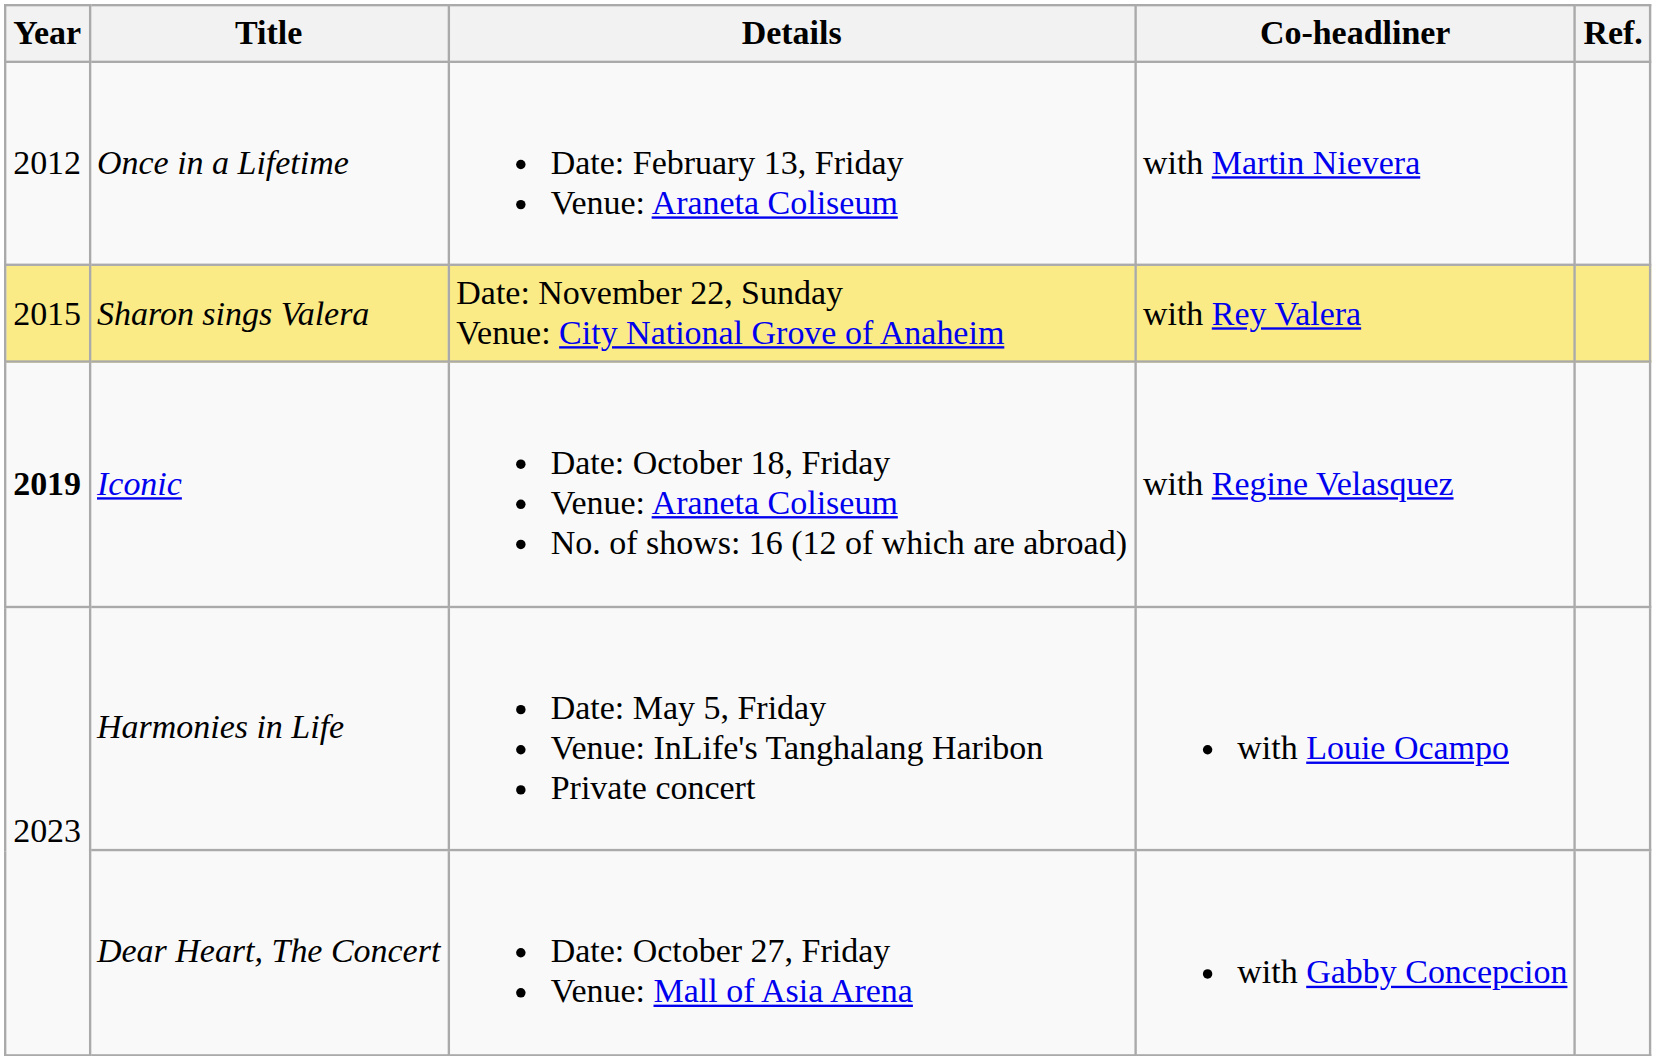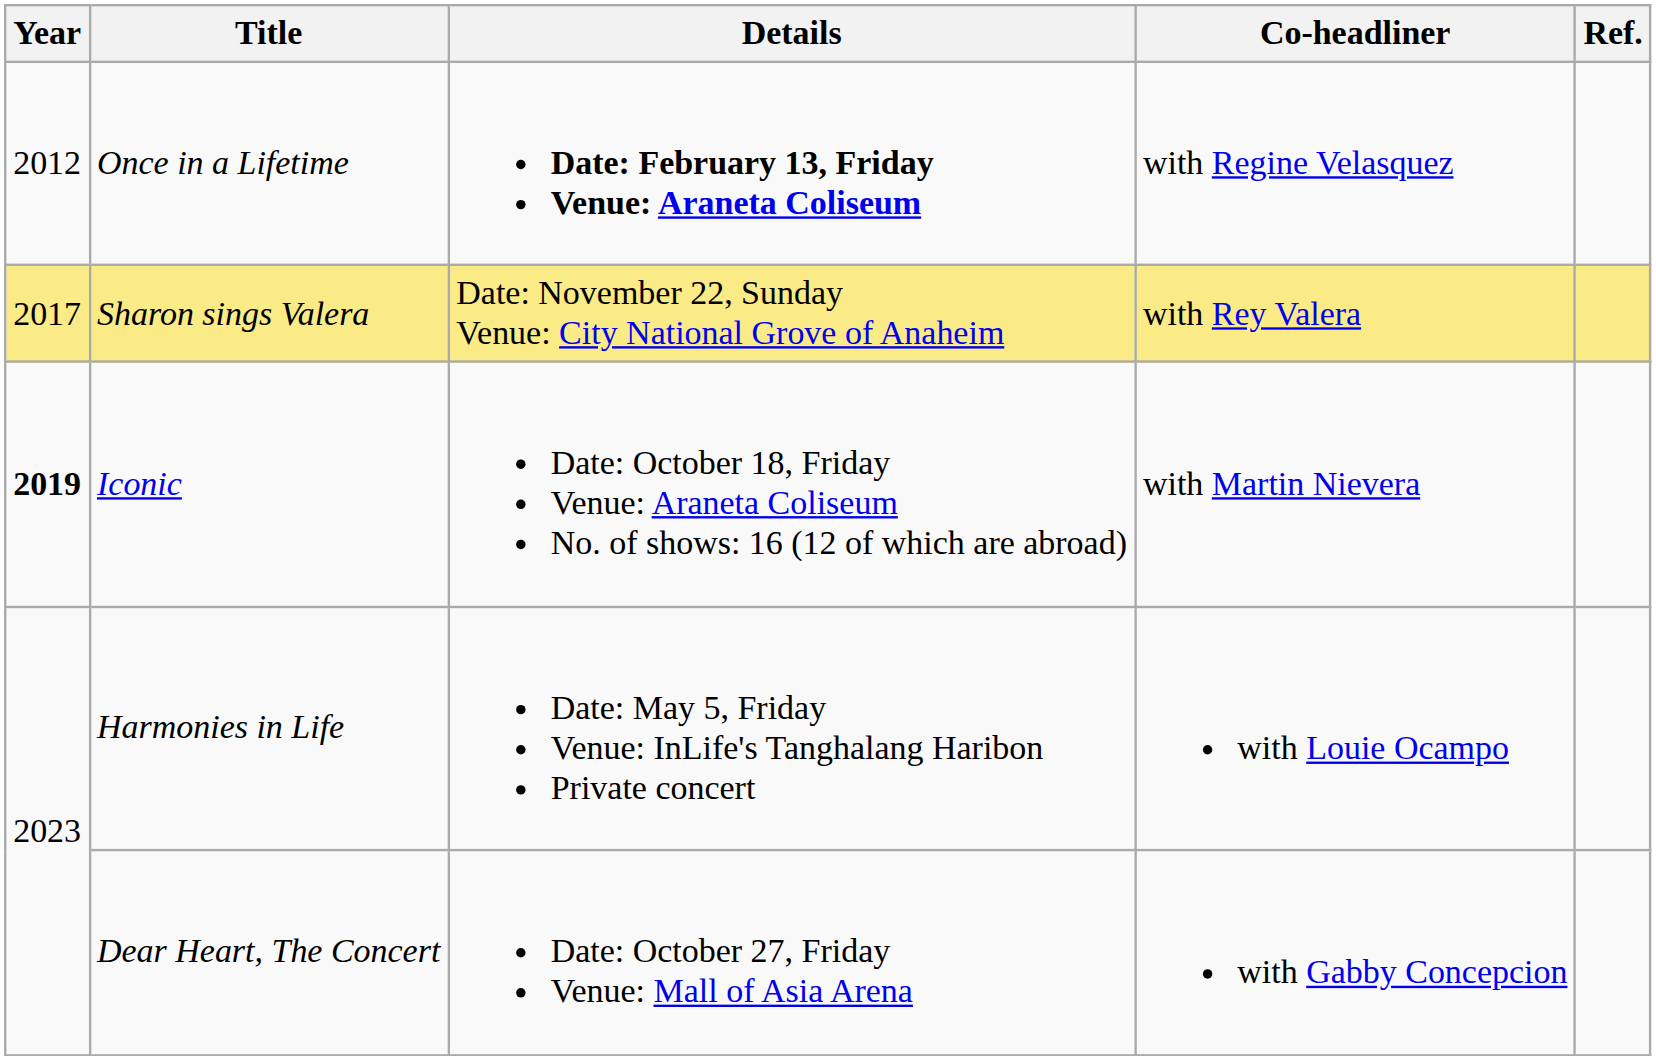 <table class="wikitable sortable" style="font-size:90%;">
 <tr>
 <th>Year</th>
 <th>Title</th>
 <th>Details</th>
 <th>Co-headliner</th>
 <th>Ref.</th>
 </tr>
 <tr>
 <td>2012</td>
 <td><em>Once in a Lifetime</em></td>
-<td><br><ul><li>Date: February 13, Friday</li><li>Venue: <a href='#'>Araneta Coliseum</a></li></ul></td>
-<td>with <a href='#'>Martin Nievera</a></td>
+<td><strong><br><ul><li>Date: February 13, Friday</li><li>Venue: <a href='#'>Araneta Coliseum</a></li></ul></strong></td>
+<td>with <a href='#'>Regine Velasquez</a></td>
 <td></td>
 </tr>
 <tr style="background:#FAEB86" scope="row">
-<td>2015</td>
+<td>2017</td>
 <td><em>Sharon sings Valera</em></td>
 <td>Date: November 22, Sunday<br>Venue: <a href='#'>City National Grove of Anaheim</a></td>
 <td>with <a href='#'>Rey Valera</a></td>
 <td></td>
 </tr>
 <tr>
 <td><strong>2019</strong></td>
 <td><em><a href='#'>Iconic</a></em></td>
 <td><br><ul><li>Date: October 18, Friday</li><li>Venue: <a href='#'>Araneta Coliseum</a></li><li>No. of shows: 16 (12 of which are abroad)</li></ul></td>
-<td>with <a href='#'>Regine Velasquez</a></td>
+<td>with <a href='#'>Martin Nievera</a></td>
 <td></td>
 </tr>
 <tr>
 <td rowspan="2">2023</td>
 <td><em>Harmonies in Life</em></td>
 <td><br><ul><li>Date: May 5, Friday</li><li>Venue: InLife's Tanghalang Haribon</li><li>Private concert</li></ul></td>
 <td><br><ul><li>with <a href='#'>Louie Ocampo</a></li></ul></td>
 <td></td>
 </tr>
 <tr>
 <td><em>Dear Heart, The Concert</em></td>
 <td><br><ul><li>Date: October 27, Friday</li><li>Venue: <a href='#'>Mall of Asia Arena</a></li></ul></td>
 <td><br><ul><li>with <a href='#'>Gabby Concepcion</a></li></ul></td>
 <td></td>
 </tr>
 </table>
